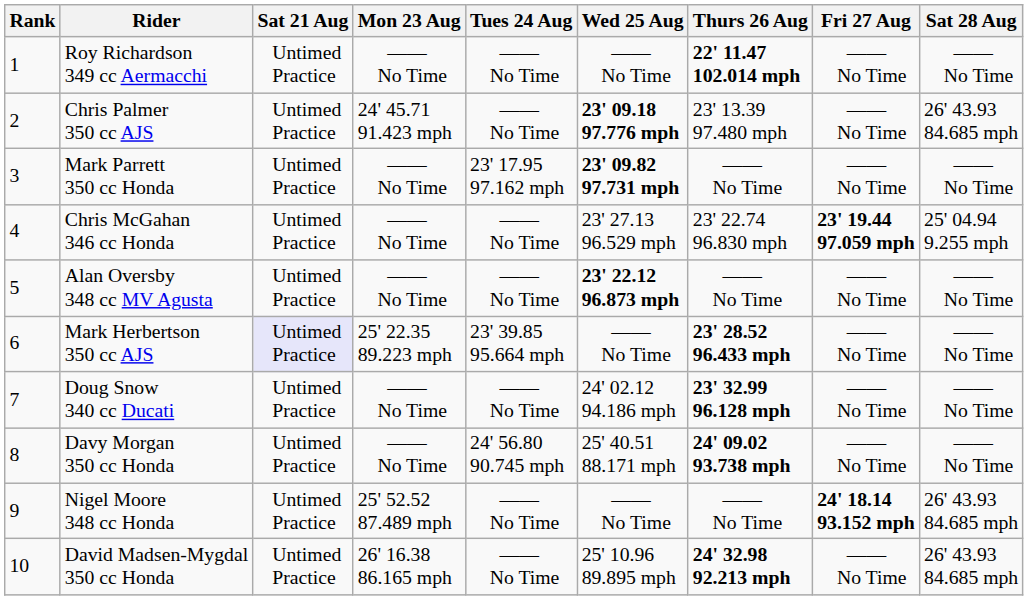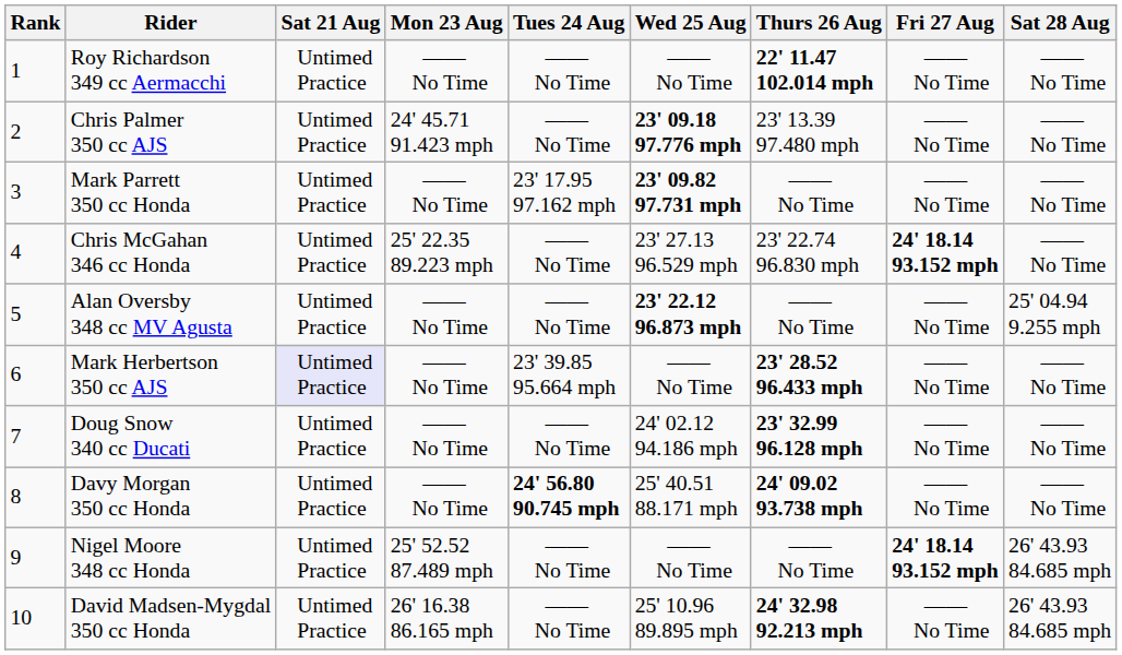 <table class="wikitable" style="font-size: 85%;">
 <tr style="background:#efefef;">
 <th>Rank</th>
 <th>Rider</th>
 <th>Sat 21 Aug</th>
 <th>Mon 23 Aug</th>
 <th>Tues 24 Aug</th>
 <th>Wed 25 Aug</th>
 <th>Thurs 26 Aug</th>
 <th>Fri 27 Aug</th>
 <th>Sat 28 Aug</th>
 </tr>
 <tr>
 <td>1</td>
 <td> Roy Richardson<br> 349 cc <a href='#'>Aermacchi</a></td>
 <td>   Untimed<br>   Practice</td>
 <td>      ——<br>    No Time</td>
 <td>      ——<br>    No Time</td>
 <td>      ——<br>    No Time</td>
 <td><strong>22' 11.47 <br> 102.014 mph</strong></td>
 <td>      ——<br>    No Time</td>
 <td>      ——<br>    No Time</td>
 </tr>
 <tr>
 <td>2</td>
 <td> Chris Palmer<br> 350 cc <a href='#'>AJS</a></td>
 <td>   Untimed<br>   Practice</td>
 <td>24' 45.71 <br> 91.423 mph</td>
 <td>      ——<br>    No Time</td>
 <td><strong>23' 09.18 <br> 97.776 mph</strong></td>
 <td>23' 13.39 <br> 97.480 mph</td>
 <td>      ——<br>    No Time</td>
-<td>26' 43.93 <br> 84.685 mph</td>
+<td>      ——<br>    No Time</td>
 </tr>
 <tr>
 <td>3</td>
 <td> Mark Parrett<br> 350 cc Honda</td>
 <td>   Untimed<br>   Practice</td>
 <td>      ——<br>    No Time</td>
 <td>23' 17.95 <br> 97.162 mph</td>
 <td><strong>23' 09.82 <br> 97.731 mph</strong></td>
 <td>      ——<br>    No Time</td>
 <td>      ——<br>    No Time</td>
 <td>      ——<br>    No Time</td>
 </tr>
 <tr>
 <td>4</td>
 <td> Chris McGahan<br> 346 cc Honda</td>
 <td>   Untimed<br>   Practice</td>
-<td>      ——<br>    No Time</td>
+<td>25' 22.35 <br> 89.223 mph</td>
 <td>      ——<br>    No Time</td>
 <td>23' 27.13 <br> 96.529 mph</td>
 <td>23' 22.74 <br> 96.830 mph</td>
-<td><strong>23' 19.44 <br> 97.059 mph</strong></td>
-<td>25' 04.94 <br> 9.255 mph</td>
+<td><strong>24' 18.14 <br> 93.152 mph</strong></td>
+<td>      ——<br>    No Time</td>
 </tr>
 <tr>
 <td>5</td>
 <td> Alan Oversby<br> 348 cc <a href='#'>MV Agusta</a></td>
 <td>   Untimed<br>   Practice</td>
 <td>      ——<br>    No Time</td>
 <td>      ——<br>    No Time</td>
 <td><strong>23' 22.12 <br> 96.873 mph</strong></td>
 <td>      ——<br>    No Time</td>
 <td>      ——<br>    No Time</td>
-<td>      ——<br>    No Time</td>
+<td>25' 04.94 <br> 9.255 mph</td>
 </tr>
 <tr>
 <td>6</td>
 <td> Mark Herbertson<br> 350 cc <a href='#'>AJS</a></td>
 <td style="background: lavender;">   Untimed<br>   Practice</td>
-<td>25' 22.35 <br> 89.223 mph</td>
+<td>      ——<br>    No Time</td>
 <td>23' 39.85 <br> 95.664 mph</td>
 <td>      ——<br>    No Time</td>
 <td><strong>23' 28.52 <br> 96.433 mph</strong></td>
 <td>      ——<br>    No Time</td>
 <td>      ——<br>    No Time</td>
 </tr>
 <tr>
 <td>7</td>
 <td> Doug Snow<br> 340 cc <a href='#'>Ducati</a></td>
 <td>   Untimed<br>   Practice</td>
 <td>      ——<br>    No Time</td>
 <td>      ——<br>    No Time</td>
 <td>24' 02.12 <br> 94.186 mph</td>
 <td><strong>23' 32.99 <br> 96.128 mph</strong></td>
 <td>      ——<br>    No Time</td>
 <td>      ——<br>    No Time</td>
 </tr>
 <tr>
 <td>8</td>
 <td> Davy Morgan<br> 350 cc Honda</td>
 <td>   Untimed<br>   Practice</td>
 <td>      ——<br>    No Time</td>
-<td>24' 56.80 <br> 90.745 mph</td>
+<td><strong>24' 56.80 <br> 90.745 mph</strong></td>
 <td>25' 40.51 <br> 88.171 mph</td>
 <td><strong>24' 09.02 <br> 93.738 mph</strong></td>
 <td>      ——<br>    No Time</td>
 <td>      ——<br>    No Time</td>
 </tr>
 <tr>
 <td>9</td>
 <td> Nigel Moore<br> 348 cc Honda</td>
 <td>   Untimed<br>   Practice</td>
 <td>25' 52.52 <br> 87.489 mph</td>
 <td>      ——<br>    No Time</td>
 <td>      ——<br>    No Time</td>
 <td>      ——<br>    No Time</td>
 <td><strong>24' 18.14 <br> 93.152 mph</strong></td>
 <td>26' 43.93 <br> 84.685 mph</td>
 </tr>
 <tr>
 <td>10</td>
 <td> David Madsen-Mygdal<br> 350 cc Honda</td>
 <td>   Untimed<br>   Practice</td>
 <td>26' 16.38 <br> 86.165 mph</td>
 <td>      ——<br>    No Time</td>
 <td>25' 10.96 <br> 89.895 mph</td>
 <td><strong>24' 32.98 <br> 92.213 mph</strong></td>
 <td>      ——<br>    No Time</td>
 <td>26' 43.93 <br> 84.685 mph</td>
 </tr>
 </table>
